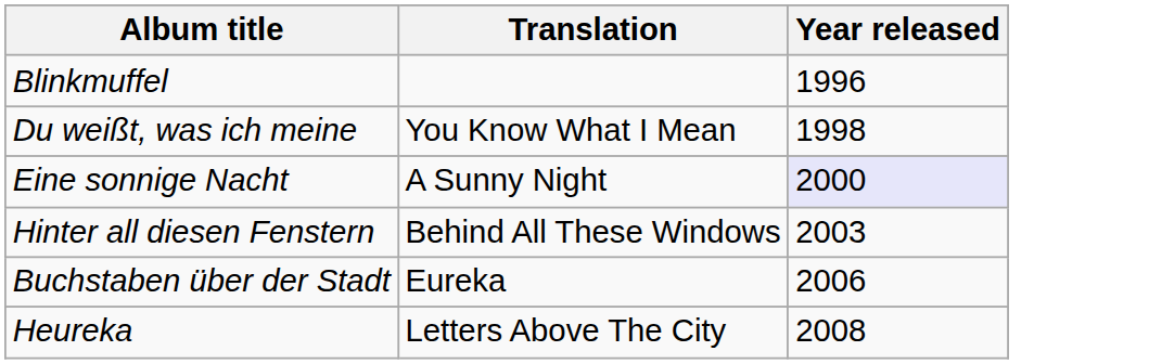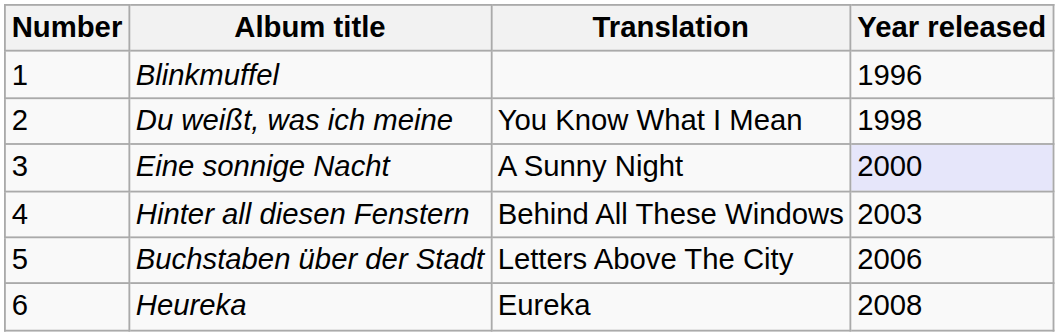 <table class="wikitable">
 <tr>
+<th>Number</th>
 <th>Album title</th>
 <th>Translation</th>
 <th>Year released</th>
 </tr>
 <tr>
+<td>1</td>
 <td><em>Blinkmuffel</em></td>
 <td></td>
 <td>1996</td>
 </tr>
 <tr>
+<td>2</td>
 <td><em>Du weißt, was ich meine</em></td>
 <td>You Know What I Mean</td>
 <td>1998</td>
 </tr>
 <tr>
+<td>3</td>
 <td><em>Eine sonnige Nacht</em></td>
 <td>A Sunny Night</td>
 <td style="background: lavender;">2000</td>
 </tr>
 <tr>
+<td>4</td>
 <td><em>Hinter all diesen Fenstern</em></td>
 <td>Behind All These Windows</td>
 <td>2003</td>
 </tr>
 <tr>
+<td>5</td>
 <td><em>Buchstaben über der Stadt</em></td>
-<td>Eureka</td>
+<td>Letters Above The City</td>
 <td>2006</td>
 </tr>
 <tr>
+<td>6</td>
 <td><em>Heureka</em></td>
-<td>Letters Above The City</td>
+<td>Eureka</td>
 <td>2008</td>
 </tr>
 </table>
